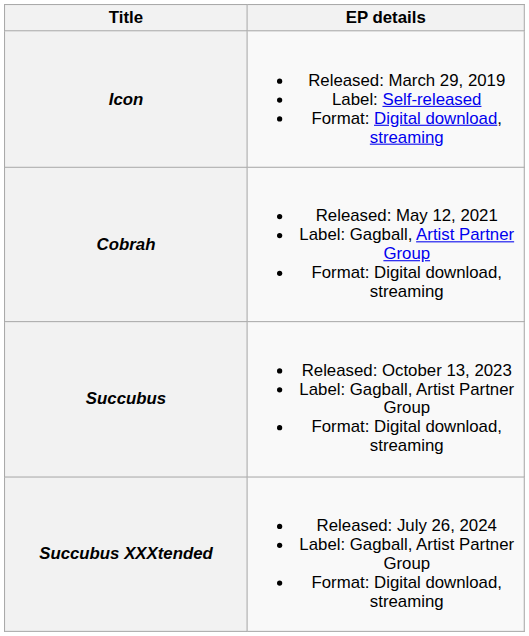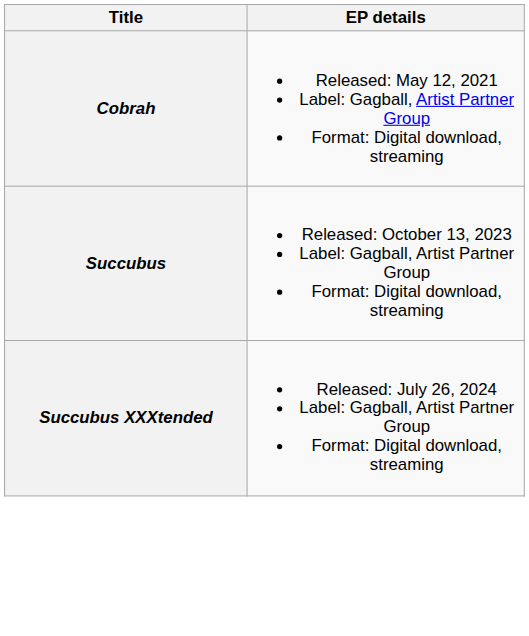 <table class="wikitable plainrowheaders" style="text-align:center;">
 <tr>
 <th scope="col" style="width:14em;">Title</th>
 <th scope="col" style="width:16em;">EP details</th>
-</tr>
-<tr>
-<th scope="row"><em>Icon</em></th>
-<td><br><ul><li>Released: March 29, 2019</li><li>Label: <a href='#'>Self-released</a></li><li>Format: <a href='#'>Digital download</a>, <a href='#'>streaming</a></li></ul></td>
 </tr>
 <tr>
 <th scope="row"><em>Cobrah</em></th>
 <td><br><ul><li>Released: May 12, 2021</li><li>Label: Gagball, <a href='#'>Artist Partner Group</a></li><li>Format: Digital download, streaming</li></ul></td>
 </tr>
 <tr>
 <th scope="row"><em>Succubus</em></th>
 <td><br><ul><li>Released: October 13, 2023</li><li>Label: Gagball, Artist Partner Group</li><li>Format: Digital download, streaming</li></ul></td>
 </tr>
 <tr>
 <th scope="row"><em>Succubus XXXtended</em></th>
 <td><br><ul><li>Released: July 26, 2024</li><li>Label: Gagball, Artist Partner Group</li><li>Format: Digital download, streaming</li></ul></td>
 </tr>
 </table>
